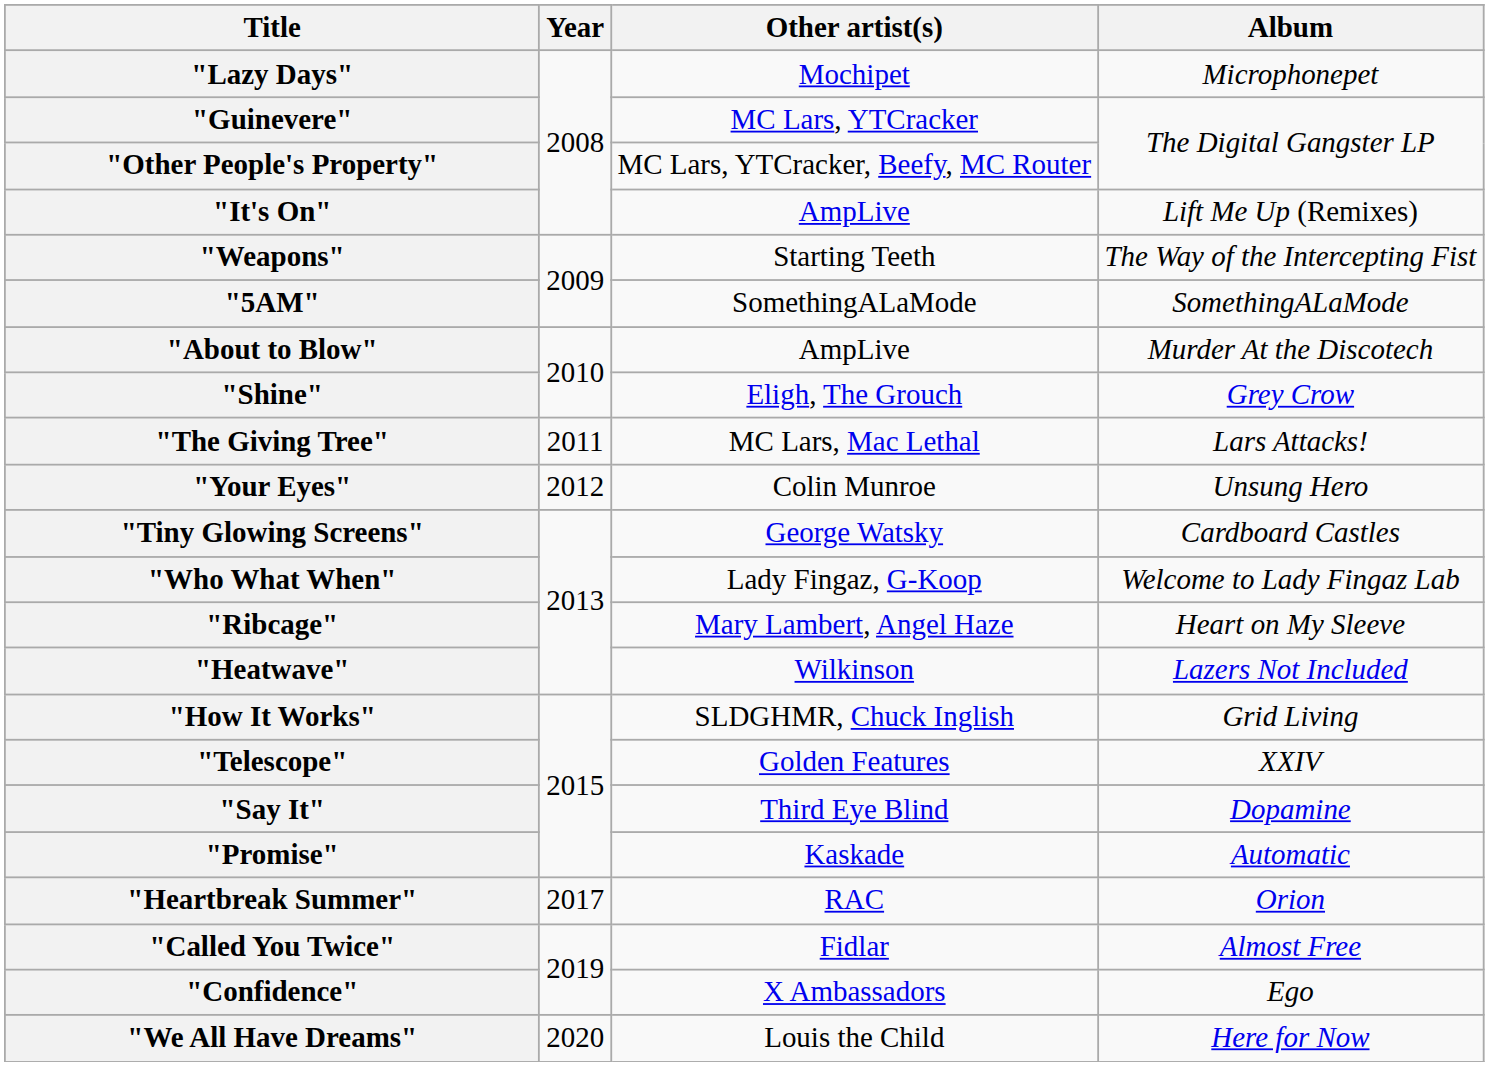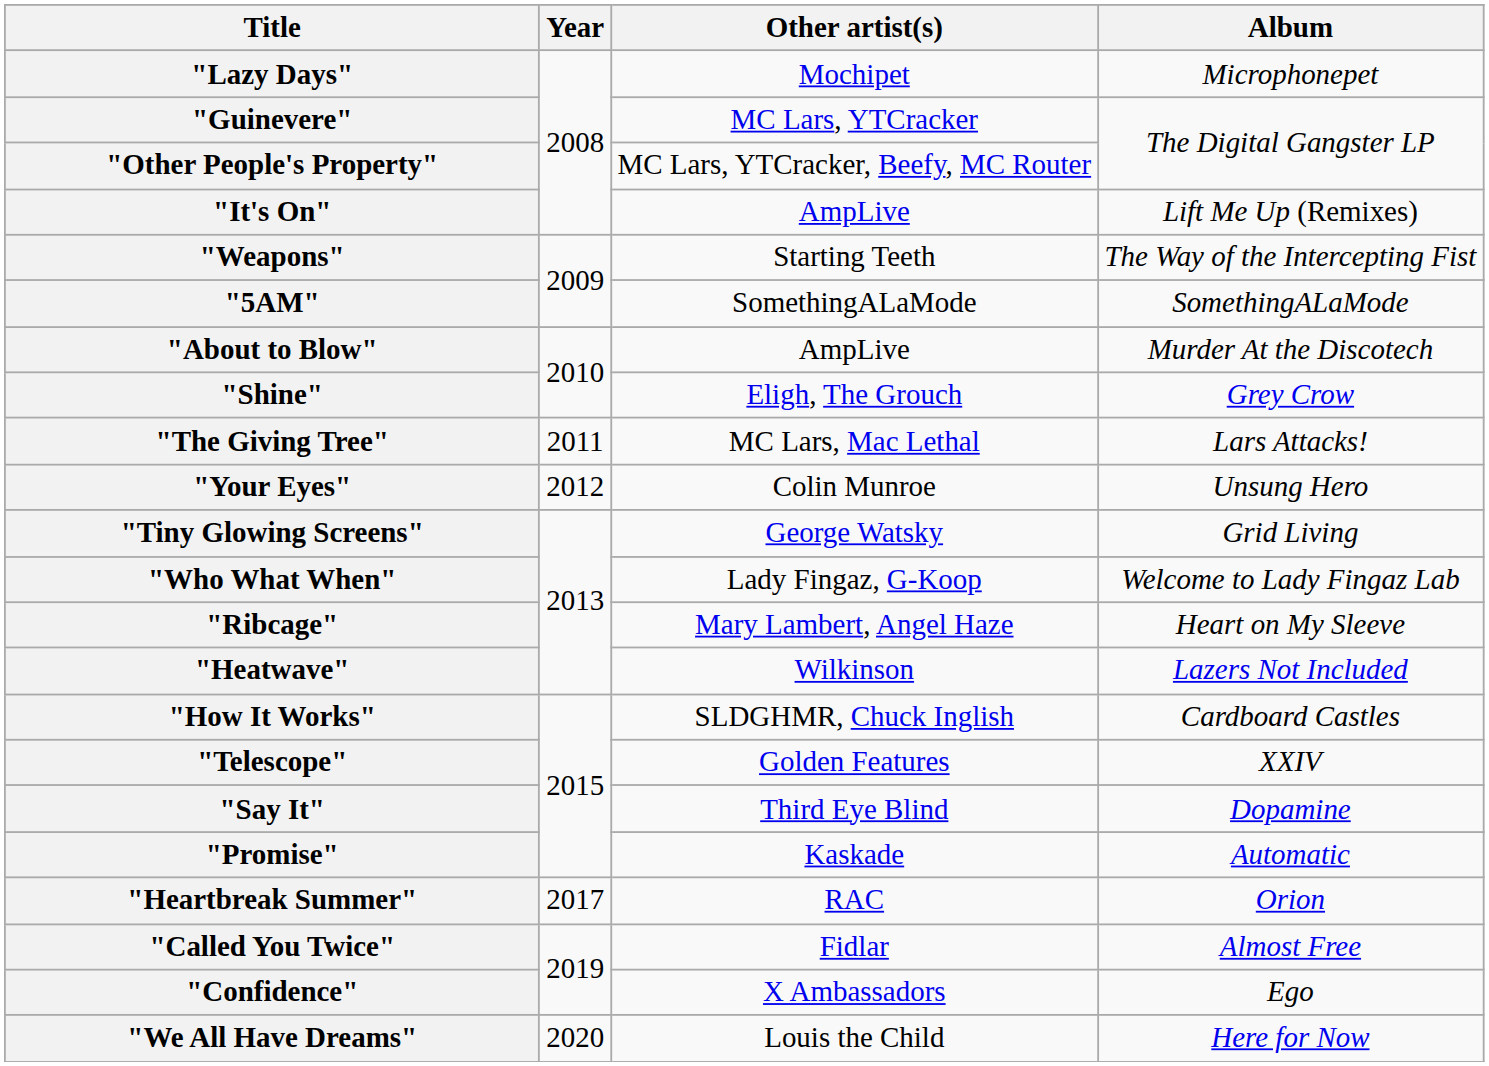 <table class="wikitable plainrowheaders" style="text-align:center;">
 <tr>
 <th scope="col" style="width:18em;">Title</th>
 <th scope="col">Year</th>
 <th scope="col">Other artist(s)</th>
 <th scope="col">Album</th>
 </tr>
 <tr>
 <th scope="row">"Lazy Days"</th>
 <td rowspan="4">2008</td>
 <td><a href='#'>Mochipet</a></td>
 <td><em>Microphonepet</em></td>
 </tr>
 <tr>
 <th scope="row">"Guinevere"</th>
 <td><a href='#'>MC Lars</a>, <a href='#'>YTCracker</a></td>
 <td rowspan="2"><em>The Digital Gangster LP</em></td>
 </tr>
 <tr>
 <th scope="row">"Other People's Property"</th>
 <td>MC Lars, YTCracker, <a href='#'>Beefy</a>, <a href='#'>MC Router</a></td>
 </tr>
 <tr>
 <th scope="row">"It's On"</th>
 <td><a href='#'>AmpLive</a></td>
 <td><em>Lift Me Up</em> (Remixes)</td>
 </tr>
 <tr>
 <th scope="row">"Weapons"</th>
 <td rowspan="2">2009</td>
 <td>Starting Teeth</td>
 <td><em>The Way of the Intercepting Fist</em></td>
 </tr>
 <tr>
 <th scope="row">"5AM"</th>
 <td>SomethingALaMode</td>
 <td><em>SomethingALaMode</em></td>
 </tr>
 <tr>
 <th scope="row">"About to Blow"</th>
 <td rowspan="2">2010</td>
 <td>AmpLive</td>
 <td><em>Murder At the Discotech</em></td>
 </tr>
 <tr>
 <th scope="row">"Shine"</th>
 <td><a href='#'>Eligh</a>, <a href='#'>The Grouch</a></td>
 <td><em><a href='#'>Grey Crow</a></em></td>
 </tr>
 <tr>
 <th scope="row">"The Giving Tree"</th>
 <td>2011</td>
 <td>MC Lars, <a href='#'>Mac Lethal</a></td>
 <td><em>Lars Attacks!</em></td>
 </tr>
 <tr>
 <th scope="row">"Your Eyes"</th>
 <td>2012</td>
 <td>Colin Munroe</td>
 <td><em>Unsung Hero</em></td>
 </tr>
 <tr>
 <th scope="row">"Tiny Glowing Screens"</th>
 <td rowspan="4">2013</td>
 <td><a href='#'>George Watsky</a></td>
-<td><em>Cardboard Castles</em></td>
+<td><em>Grid Living</em></td>
 </tr>
 <tr>
 <th scope="row">"Who What When"</th>
 <td>Lady Fingaz, <a href='#'>G-Koop</a></td>
 <td><em>Welcome to Lady Fingaz Lab</em></td>
 </tr>
 <tr>
 <th scope="row">"Ribcage"</th>
 <td><a href='#'>Mary Lambert</a>, <a href='#'>Angel Haze</a></td>
 <td><em>Heart on My Sleeve</em></td>
 </tr>
 <tr>
 <th scope="row">"Heatwave"</th>
 <td><a href='#'>Wilkinson</a></td>
 <td><em><a href='#'>Lazers Not Included</a></em></td>
 </tr>
 <tr>
 <th scope="row">"How It Works"</th>
 <td rowspan="4">2015</td>
 <td>SLDGHMR, <a href='#'>Chuck Inglish</a></td>
-<td><em>Grid Living</em></td>
+<td><em>Cardboard Castles</em></td>
 </tr>
 <tr>
 <th scope="row">"Telescope"</th>
 <td><a href='#'>Golden Features</a></td>
 <td><em>XXIV</em></td>
 </tr>
 <tr>
 <th scope="row">"Say It"</th>
 <td><a href='#'>Third Eye Blind</a></td>
 <td><a href='#'><em>Dopamine</em></a></td>
 </tr>
 <tr>
 <th scope="row">"Promise"</th>
 <td><a href='#'>Kaskade</a></td>
 <td><a href='#'><em>Automatic</em></a></td>
 </tr>
 <tr>
 <th scope="row">"Heartbreak Summer"</th>
 <td>2017</td>
 <td><a href='#'>RAC</a></td>
 <td><a href='#'><em>Orion</em></a></td>
 </tr>
 <tr>
 <th scope="row">"Called You Twice"</th>
 <td rowspan="2">2019</td>
 <td><a href='#'>Fidlar</a></td>
 <td><a href='#'><em>Almost Free</em></a></td>
 </tr>
 <tr>
 <th scope="row">"Confidence"</th>
 <td><a href='#'>X Ambassadors</a></td>
 <td><em>Ego</em></td>
 </tr>
 <tr>
 <th scope="row">"We All Have Dreams"</th>
 <td>2020</td>
 <td>Louis the Child</td>
 <td><em><a href='#'>Here for Now</a></em></td>
 </tr>
 </table>
